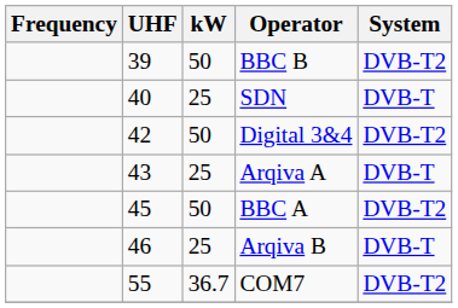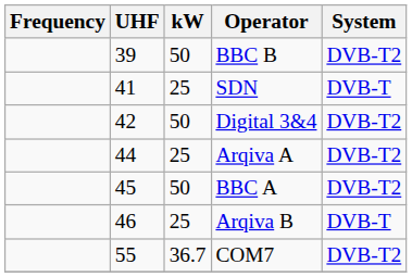 <table class="wikitable sortable">
 <tr>
 <th>Frequency</th>
 <th>UHF</th>
 <th>kW</th>
 <th>Operator</th>
 <th>System</th>
 </tr>
 <tr>
 <td></td>
 <td>39</td>
 <td>50</td>
 <td><a href='#'>BBC</a> B</td>
 <td><a href='#'>DVB-T2</a></td>
 </tr>
 <tr>
 <td></td>
-<td>40</td>
+<td>41</td>
 <td>25</td>
 <td><a href='#'>SDN</a></td>
 <td><a href='#'>DVB-T</a></td>
 </tr>
 <tr>
 <td></td>
 <td>42</td>
 <td>50</td>
 <td><a href='#'>Digital 3&4</a></td>
 <td><a href='#'>DVB-T2</a></td>
 </tr>
 <tr>
 <td></td>
-<td>43</td>
+<td>44</td>
 <td>25</td>
 <td><a href='#'>Arqiva</a> A</td>
-<td><a href='#'>DVB-T</a></td>
+<td><a href='#'>DVB-T2</a></td>
 </tr>
 <tr>
 <td></td>
 <td>45</td>
 <td>50</td>
 <td><a href='#'>BBC</a> A</td>
 <td><a href='#'>DVB-T2</a></td>
 </tr>
 <tr>
 <td></td>
 <td>46</td>
 <td>25</td>
 <td><a href='#'>Arqiva</a> B</td>
 <td><a href='#'>DVB-T</a></td>
 </tr>
 <tr>
 <td></td>
 <td>55</td>
 <td>36.7</td>
 <td>COM7</td>
 <td><a href='#'>DVB-T2</a></td>
 </tr>
 <tr>
 </tr>
 </table>
